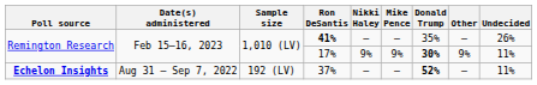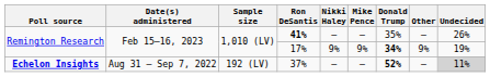 <table class="wikitable mw-datatable" style="font-size:90%;text-align:center;">
 <tr valign=bottom style="font-size:90%;">
 <th>Poll source</th>
 <th>Date(s)<br>administered</th>
 <th>Sample<br>size</th>
 <th>Ron<br>DeSantis</th>
 <th>Nikki<br>Haley</th>
 <th>Mike<br>Pence</th>
 <th>Donald<br>Trump</th>
 <th>Other</th>
 <th>Undecided</th>
 </tr>
 <tr>
 <td rowspan="2"><a href='#'>Remington Research</a></td>
 <td rowspan="2">Feb 15–16, 2023</td>
 <td rowspan="2">1,010 (LV)</td>
 <td><strong>41%</strong></td>
 <td>–</td>
 <td>–</td>
 <td>35%</td>
 <td>–</td>
 <td>26%</td>
 </tr>
 <tr>
 <td>17%</td>
 <td>9%</td>
 <td>9%</td>
-<td><strong>30%</strong></td>
+<td><strong>34%</strong></td>
 <td>9%</td>
-<td>11%</td>
+<td>19%</td>
 </tr>
 <tr>
 <td><strong><a href='#'>Echelon Insights</a></strong></td>
 <td>Aug 31 – Sep 7, 2022</td>
 <td>192 (LV)</td>
 <td>37%</td>
 <td>–</td>
 <td>–</td>
 <td><strong>52%</strong></td>
 <td>–</td>
-<td>11%</td>
+<td style="background: lightgrey;">11%</td>
 </tr>
 </table>
